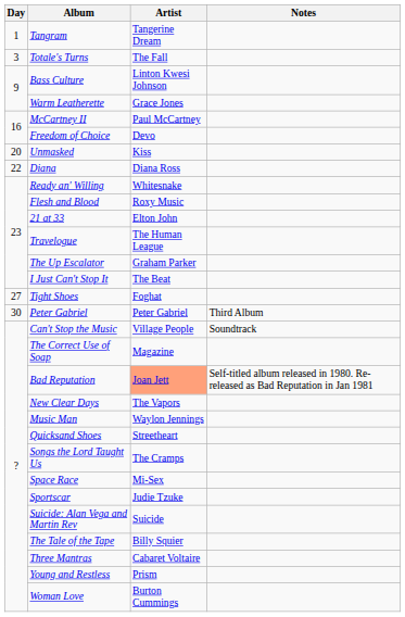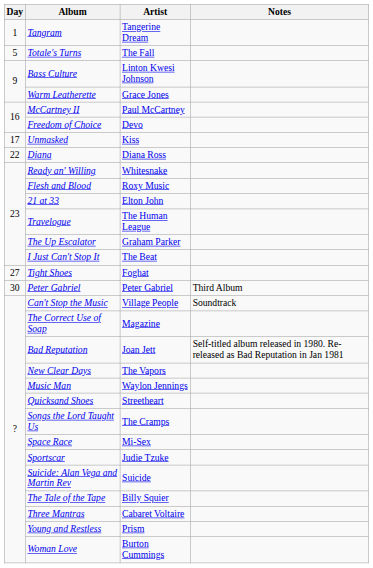 <table class="wikitable">
 <tr>
 <th>Day</th>
 <th>Album</th>
 <th>Artist</th>
 <th>Notes</th>
 </tr>
 <tr>
 <td rowspan="1" align="center">1</td>
 <td><em><a href='#'>Tangram</a></em></td>
 <td><a href='#'>Tangerine Dream</a></td>
 <td></td>
 </tr>
 <tr>
-<td rowspan="1" align="center">3</td>
+<td rowspan="1" align="center">5</td>
 <td><em><a href='#'>Totale's Turns</a></em></td>
 <td><a href='#'>The Fall</a></td>
 <td></td>
 </tr>
 <tr>
 <td rowspan="2" align="center">9</td>
 <td><em><a href='#'>Bass Culture</a></em></td>
 <td><a href='#'>Linton Kwesi Johnson</a></td>
 <td></td>
 </tr>
 <tr>
 <td><em><a href='#'>Warm Leatherette</a></em></td>
 <td><a href='#'>Grace Jones</a></td>
 <td></td>
 </tr>
 <tr>
 <td rowspan="2" align="center">16</td>
 <td><em><a href='#'>McCartney II</a></em></td>
 <td><a href='#'>Paul McCartney</a></td>
 <td></td>
 </tr>
 <tr>
 <td><em><a href='#'>Freedom of Choice</a></em></td>
 <td><a href='#'>Devo</a></td>
 <td></td>
 </tr>
 <tr>
-<td rowspan="1" align="center">20</td>
+<td rowspan="1" align="center">17</td>
 <td><em><a href='#'>Unmasked</a></em></td>
 <td><a href='#'>Kiss</a></td>
 <td></td>
 </tr>
 <tr>
 <td rowspan="1" align="center">22</td>
 <td><em><a href='#'>Diana</a></em></td>
 <td><a href='#'>Diana Ross</a></td>
 <td></td>
 </tr>
 <tr>
 <td rowspan="6" align="center">23</td>
 <td><em><a href='#'>Ready an' Willing</a></em></td>
 <td><a href='#'>Whitesnake</a></td>
 <td></td>
 </tr>
 <tr>
 <td><em><a href='#'>Flesh and Blood</a></em></td>
 <td><a href='#'>Roxy Music</a></td>
 <td></td>
 </tr>
 <tr>
 <td><em><a href='#'>21 at 33</a></em></td>
 <td><a href='#'>Elton John</a></td>
 <td></td>
 </tr>
 <tr>
 <td><em><a href='#'>Travelogue</a></em></td>
 <td><a href='#'>The Human League</a></td>
 <td></td>
 </tr>
 <tr>
 <td><em><a href='#'>The Up Escalator</a></em></td>
 <td><a href='#'>Graham Parker</a></td>
 <td></td>
 </tr>
 <tr>
 <td><em><a href='#'>I Just Can't Stop It</a></em></td>
 <td><a href='#'>The Beat</a></td>
 <td></td>
 </tr>
 <tr>
 <td rowspan="1" align="center">27</td>
 <td><em><a href='#'>Tight Shoes</a></em></td>
 <td><a href='#'>Foghat</a></td>
 <td></td>
 </tr>
 <tr>
 <td rowspan="1" align="center">30</td>
 <td><em><a href='#'>Peter Gabriel</a></em></td>
 <td><a href='#'>Peter Gabriel</a></td>
 <td>Third Album</td>
 </tr>
 <tr>
 <td rowspan="14" align="center">?</td>
 <td><em><a href='#'>Can't Stop the Music</a></em></td>
 <td><a href='#'>Village People</a></td>
 <td>Soundtrack</td>
 </tr>
 <tr>
 <td><em><a href='#'>The Correct Use of Soap</a></em></td>
 <td><a href='#'>Magazine</a></td>
 <td></td>
 </tr>
 <tr>
 <td><em><a href='#'>Bad Reputation</a></em></td>
-<td style="background: lightsalmon;"><a href='#'>Joan Jett</a></td>
+<td><a href='#'>Joan Jett</a></td>
 <td>Self-titled album released in 1980. Re-released as Bad Reputation in Jan 1981</td>
 </tr>
 <tr>
 <td><em><a href='#'>New Clear Days</a></em></td>
 <td><a href='#'>The Vapors</a></td>
 <td></td>
 </tr>
 <tr>
 <td><em><a href='#'>Music Man</a></em></td>
 <td><a href='#'>Waylon Jennings</a></td>
 <td></td>
 </tr>
 <tr>
 <td><em><a href='#'>Quicksand Shoes</a></em></td>
 <td><a href='#'>Streetheart</a></td>
 <td></td>
 </tr>
 <tr>
 <td><em><a href='#'>Songs the Lord Taught Us</a></em></td>
 <td><a href='#'>The Cramps</a></td>
 <td></td>
 </tr>
 <tr>
 <td><em><a href='#'>Space Race</a></em></td>
 <td><a href='#'>Mi-Sex</a></td>
 <td></td>
 </tr>
 <tr>
 <td><em><a href='#'>Sportscar</a></em></td>
 <td><a href='#'>Judie Tzuke</a></td>
 <td></td>
 </tr>
 <tr>
 <td><em><a href='#'>Suicide: Alan Vega and Martin Rev</a></em></td>
 <td><a href='#'>Suicide</a></td>
 <td></td>
 </tr>
 <tr>
 <td><em><a href='#'>The Tale of the Tape</a></em></td>
 <td><a href='#'>Billy Squier</a></td>
 <td></td>
 </tr>
 <tr>
 <td><em><a href='#'>Three Mantras</a></em></td>
 <td><a href='#'>Cabaret Voltaire</a></td>
 <td></td>
 </tr>
 <tr>
 <td><em><a href='#'>Young and Restless</a></em></td>
 <td><a href='#'>Prism</a></td>
 <td></td>
 </tr>
 <tr>
 <td><em><a href='#'>Woman Love</a></em></td>
 <td><a href='#'>Burton Cummings</a></td>
 <td></td>
 </tr>
 </table>
